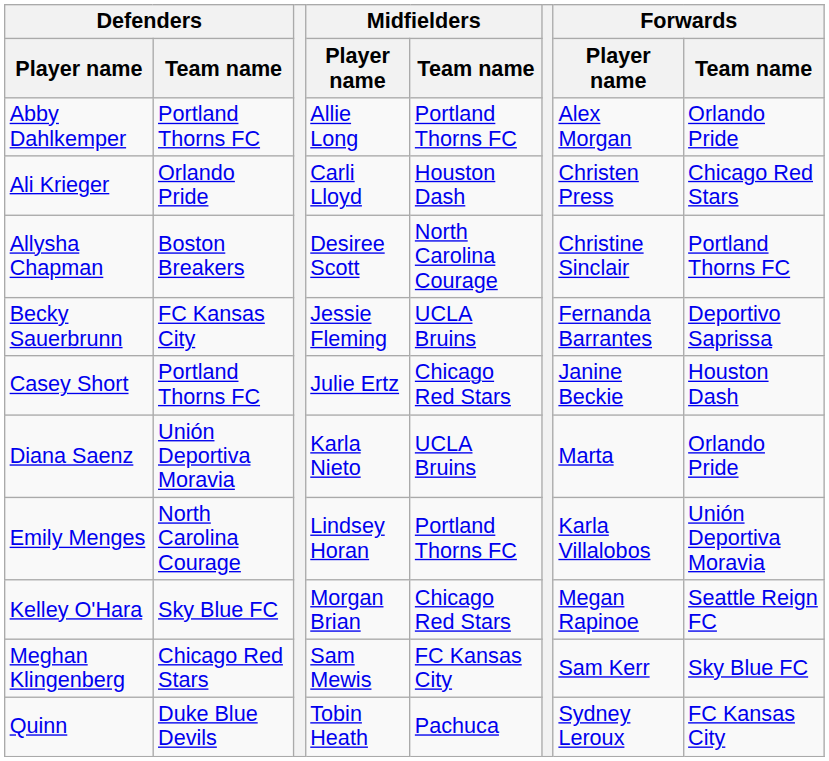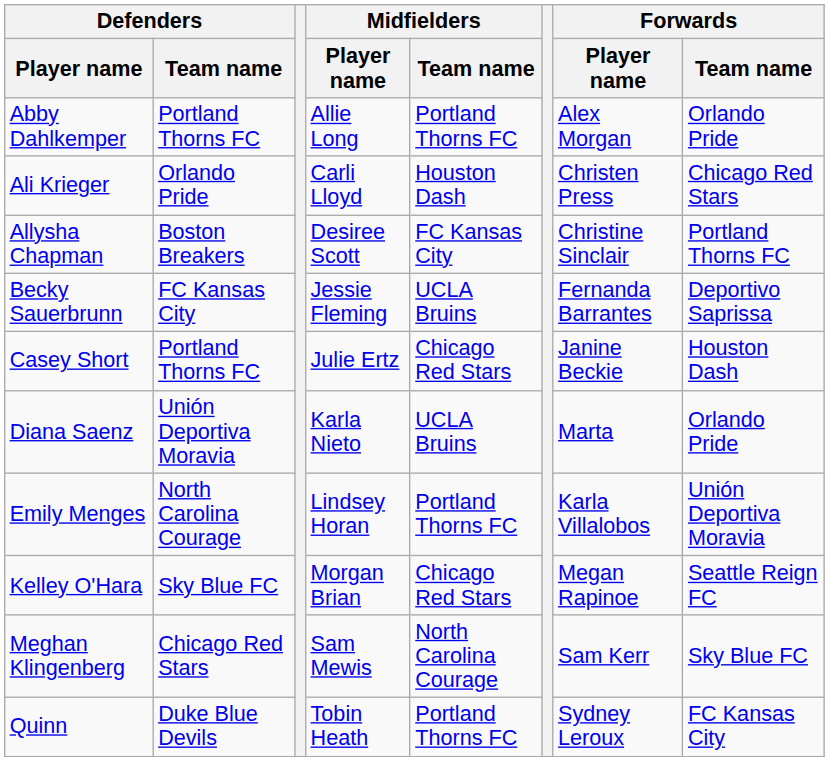 <table class="wikitable">
 <tr>
 <th colspan="2">Defenders</th>
 <th rowspan="12" width="1"></th>
 <th colspan="2">Midfielders</th>
 <th rowspan="12" width="1"></th>
 <th colspan="2">Forwards</th>
 </tr>
 <tr>
 <th>Player name</th>
 <th>Team name</th>
 <th>Player name</th>
 <th>Team name</th>
 <th>Player name</th>
 <th>Team name</th>
 </tr>
 <tr>
 <td> <a href='#'>Abby Dahlkemper</a></td>
 <td> <a href='#'>Portland Thorns FC</a></td>
 <td> <a href='#'>Allie Long</a></td>
 <td> <a href='#'>Portland Thorns FC</a></td>
 <td> <a href='#'>Alex Morgan</a></td>
 <td> <a href='#'>Orlando Pride</a></td>
 </tr>
 <tr>
 <td> <a href='#'>Ali Krieger</a></td>
 <td> <a href='#'>Orlando Pride</a></td>
 <td> <a href='#'>Carli Lloyd</a></td>
 <td> <a href='#'>Houston Dash</a></td>
 <td> <a href='#'>Christen Press</a></td>
 <td> <a href='#'>Chicago Red Stars</a></td>
 </tr>
 <tr>
 <td> <a href='#'>Allysha Chapman</a></td>
 <td> <a href='#'>Boston Breakers</a></td>
 <td> <a href='#'>Desiree Scott</a></td>
-<td> <a href='#'>North Carolina Courage</a></td>
+<td> <a href='#'>FC Kansas City</a></td>
 <td> <a href='#'>Christine Sinclair</a></td>
 <td> <a href='#'>Portland Thorns FC</a></td>
 </tr>
 <tr>
 <td> <a href='#'>Becky Sauerbrunn</a></td>
 <td> <a href='#'>FC Kansas City</a></td>
 <td> <a href='#'>Jessie Fleming</a></td>
 <td> <a href='#'>UCLA Bruins</a></td>
 <td> <a href='#'>Fernanda Barrantes</a></td>
 <td> <a href='#'>Deportivo Saprissa</a></td>
 </tr>
 <tr>
 <td> <a href='#'>Casey Short</a></td>
 <td> <a href='#'>Portland Thorns FC</a></td>
 <td> <a href='#'>Julie Ertz</a></td>
 <td> <a href='#'>Chicago Red Stars</a></td>
 <td> <a href='#'>Janine Beckie</a></td>
 <td> <a href='#'>Houston Dash</a></td>
 </tr>
 <tr>
 <td> <a href='#'>Diana Saenz</a></td>
 <td> <a href='#'>Unión Deportiva Moravia</a></td>
 <td> <a href='#'>Karla Nieto</a></td>
 <td> <a href='#'>UCLA Bruins</a></td>
 <td> <a href='#'>Marta</a></td>
 <td> <a href='#'>Orlando Pride</a></td>
 </tr>
 <tr>
 <td> <a href='#'>Emily Menges</a></td>
 <td> <a href='#'>North Carolina Courage</a></td>
 <td> <a href='#'>Lindsey Horan</a></td>
 <td> <a href='#'>Portland Thorns FC</a></td>
 <td> <a href='#'>Karla Villalobos</a></td>
 <td> <a href='#'>Unión Deportiva Moravia</a></td>
 </tr>
 <tr>
 <td> <a href='#'>Kelley O'Hara</a></td>
 <td> <a href='#'>Sky Blue FC</a></td>
 <td> <a href='#'>Morgan Brian</a></td>
 <td> <a href='#'>Chicago Red Stars</a></td>
 <td> <a href='#'>Megan Rapinoe</a></td>
 <td> <a href='#'>Seattle Reign FC</a></td>
 </tr>
 <tr>
 <td> <a href='#'>Meghan Klingenberg</a></td>
 <td> <a href='#'>Chicago Red Stars</a></td>
 <td> <a href='#'>Sam Mewis</a></td>
-<td> <a href='#'>FC Kansas City</a></td>
+<td> <a href='#'>North Carolina Courage</a></td>
 <td> <a href='#'>Sam Kerr</a></td>
 <td> <a href='#'>Sky Blue FC</a></td>
 </tr>
 <tr>
 <td> <a href='#'>Quinn</a></td>
 <td> <a href='#'>Duke Blue Devils</a></td>
 <td> <a href='#'>Tobin Heath</a></td>
-<td> <a href='#'>Pachuca</a></td>
+<td> <a href='#'>Portland Thorns FC</a></td>
 <td> <a href='#'>Sydney Leroux</a></td>
 <td> <a href='#'>FC Kansas City</a></td>
 </tr>
 </table>
